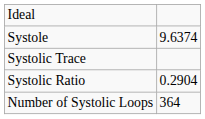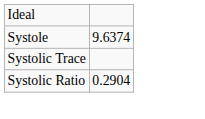 <table class="wikitable">
 <tr>
 <td>Ideal</td>
 <td></td>
 </tr>
 <tr>
 <td>Systole</td>
 <td>9.6374</td>
 </tr>
 <tr>
 <td>Systolic Trace</td>
 <td></td>
 </tr>
 <tr>
 <td>Systolic Ratio</td>
 <td>0.2904</td>
 </tr>
-<tr>
-<td>Number of Systolic Loops</td>
-<td>364</td>
-</tr>
 </table>
